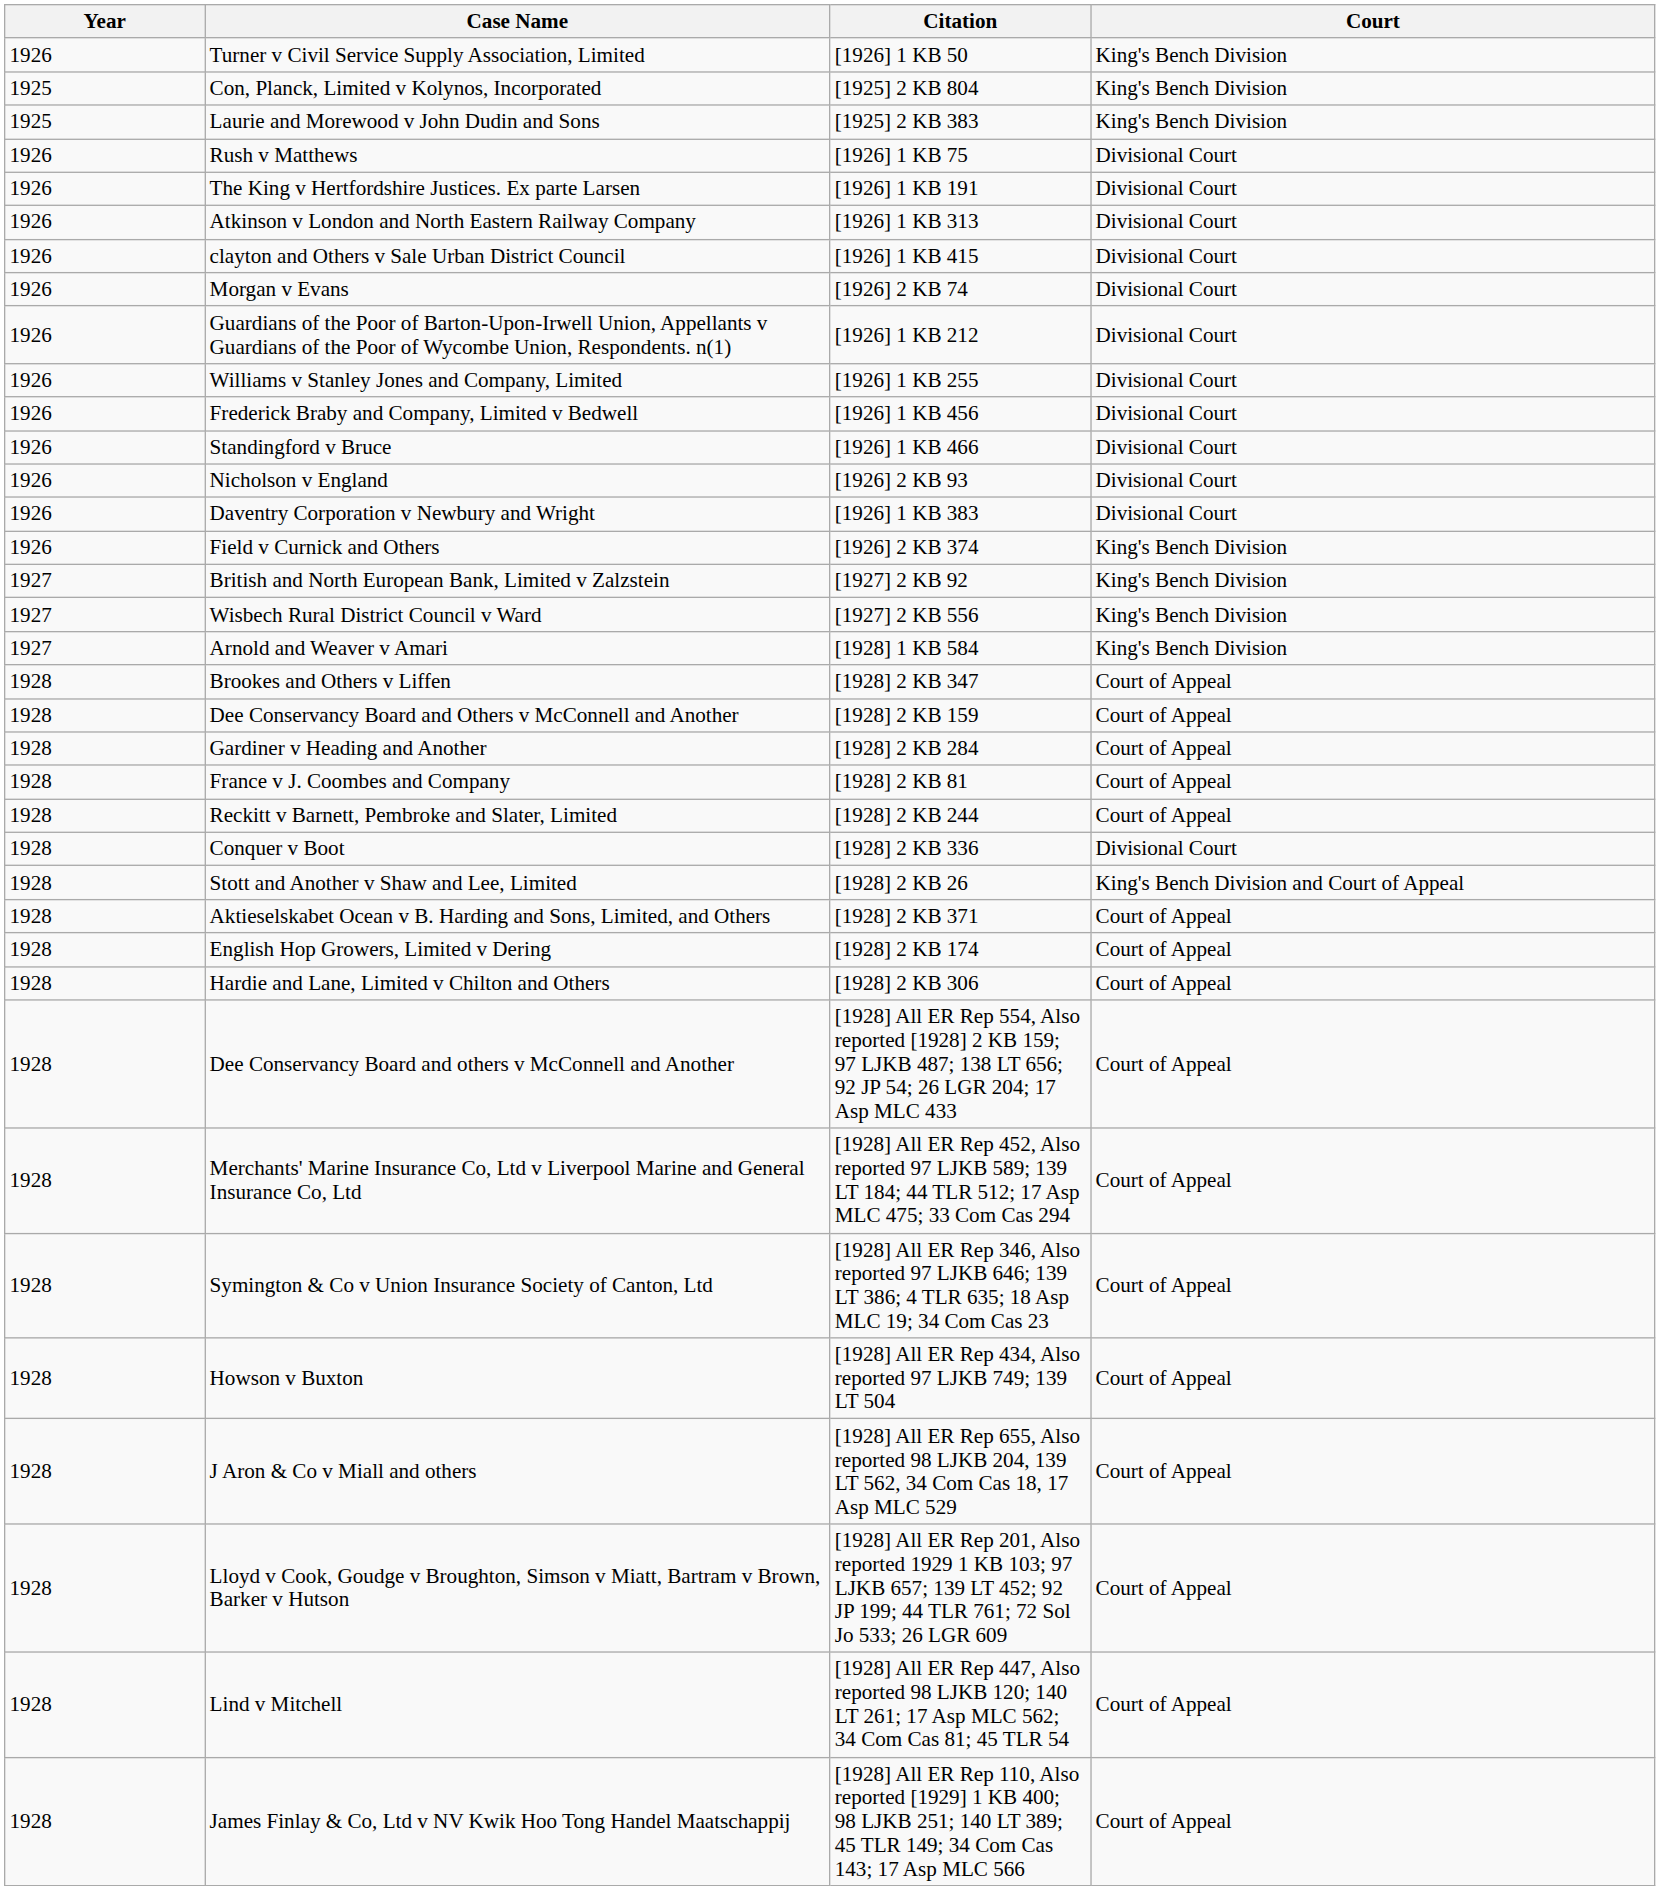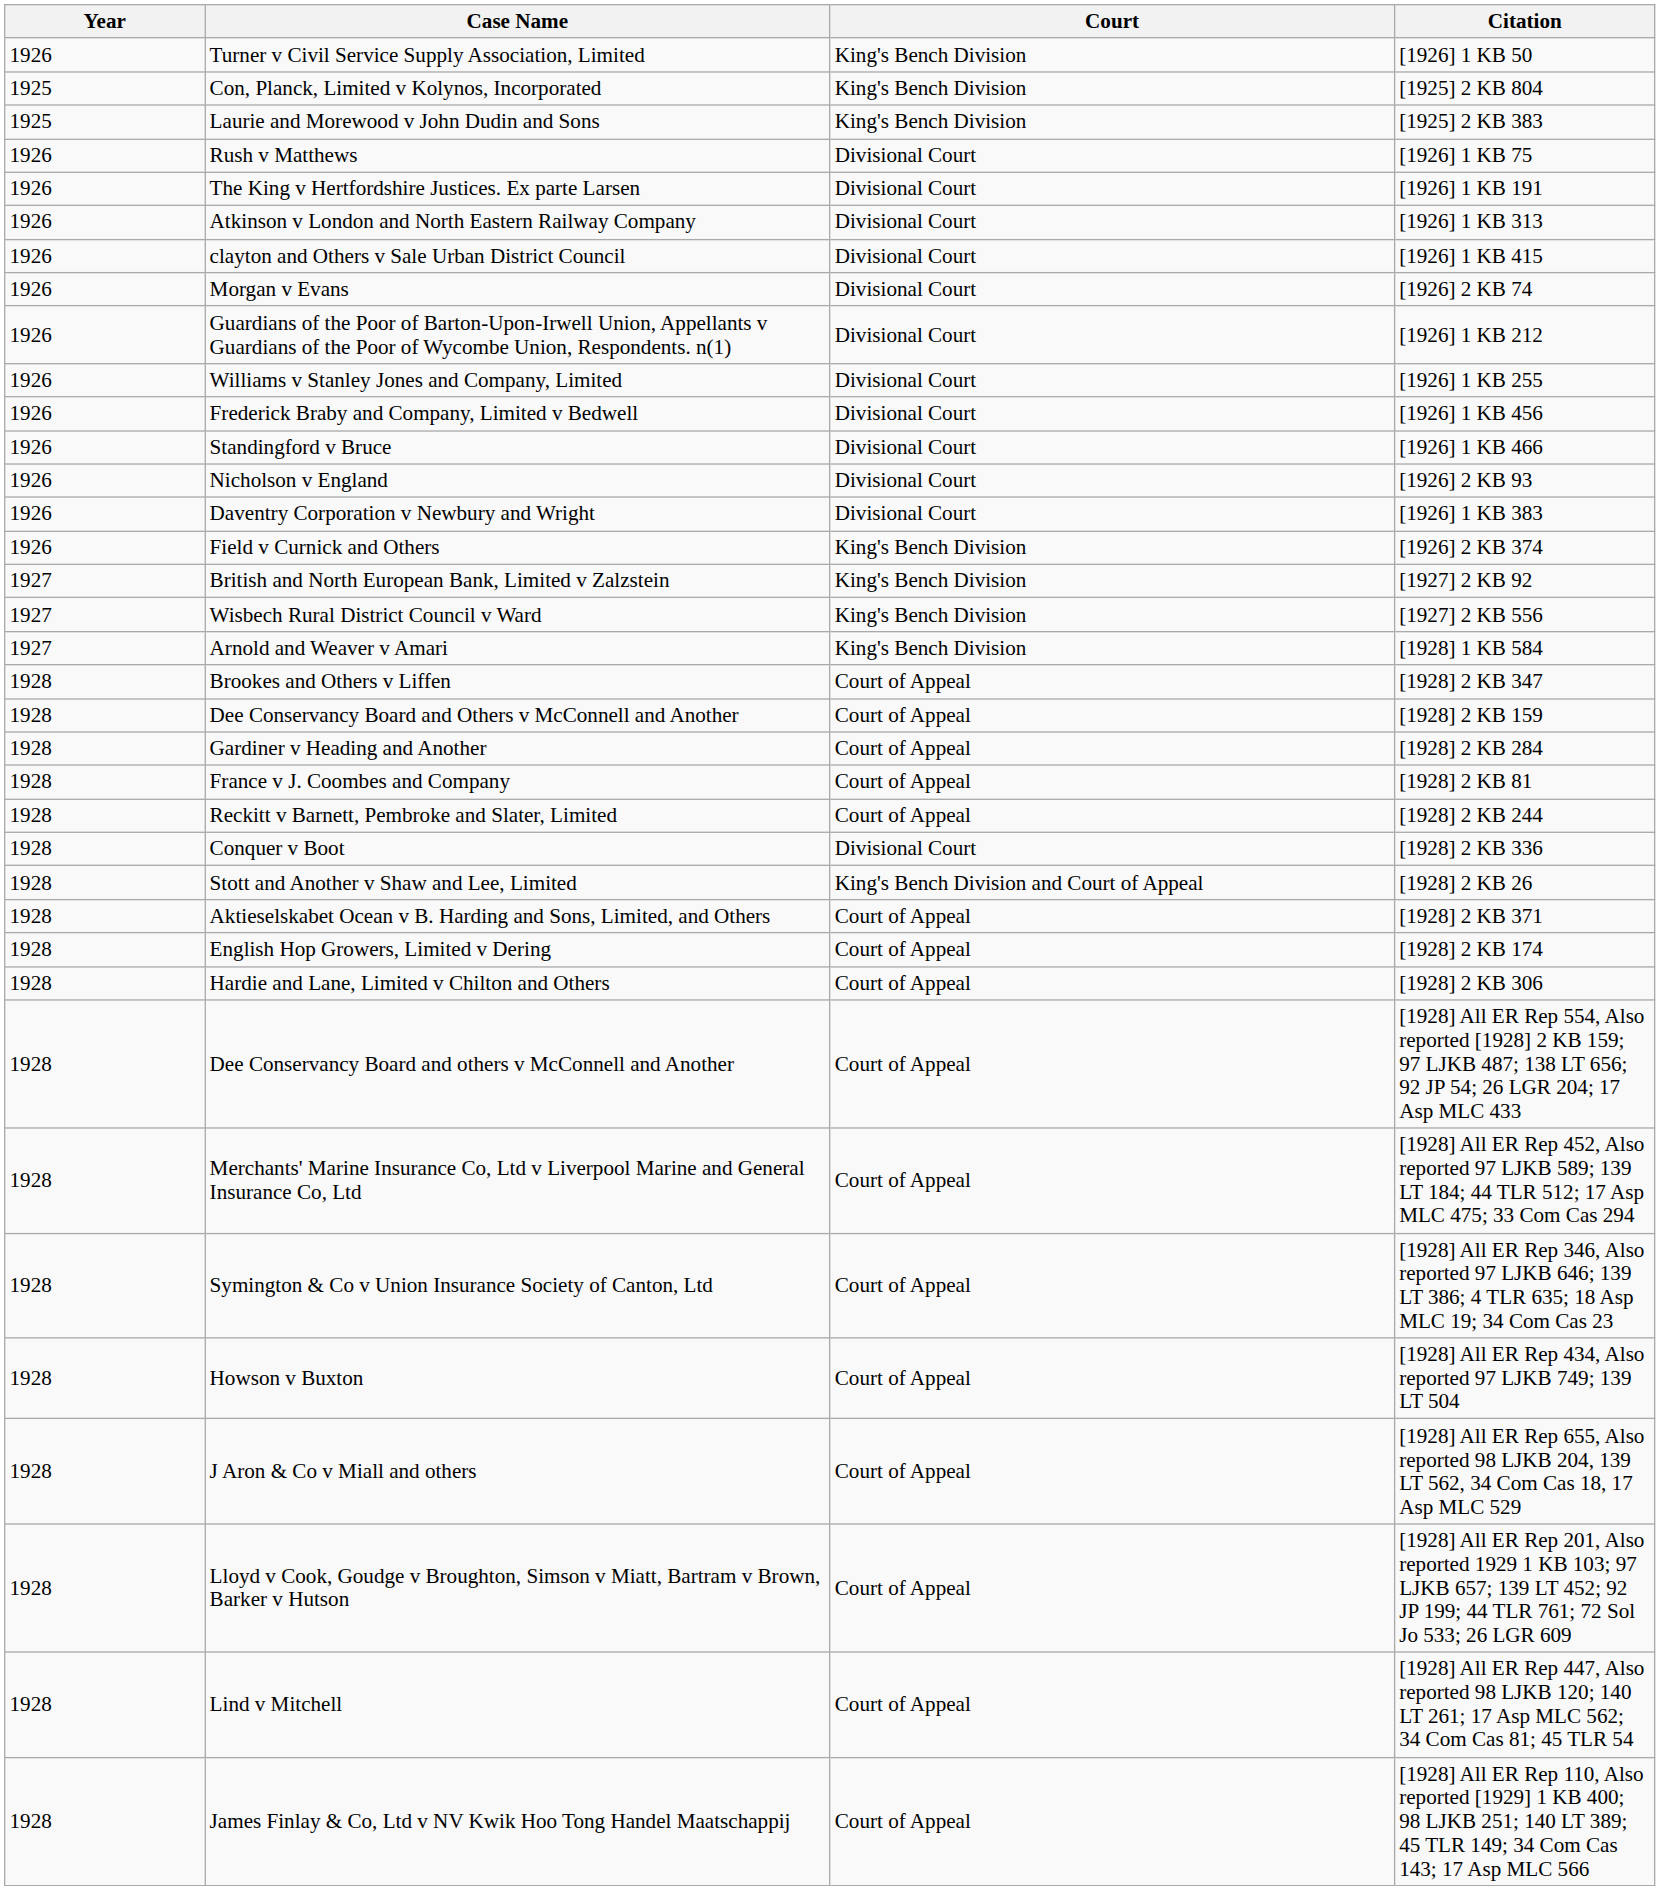 <table class="wikitable sortable" width=99%>
 <tr>
 <th scope="col" width="75">Year</th>
 <th scope="col" width="250">Case Name</th>
+<th scope="col" width="225">Court</th>
 <th scope="col" width="100">Citation</th>
-<th scope="col" width="225">Court</th>
 </tr>
 <tr>
 <td>1926</td>
 <td>Turner v Civil Service Supply Association, Limited</td>
+<td>King's Bench Division</td>
 <td>[1926] 1 KB 50</td>
-<td>King's Bench Division</td>
 </tr>
 <tr>
 <td>1925</td>
 <td>Con, Planck, Limited v Kolynos, Incorporated</td>
+<td>King's Bench Division</td>
 <td>[1925] 2 KB 804</td>
-<td>King's Bench Division</td>
 </tr>
 <tr>
 <td>1925</td>
 <td>Laurie and Morewood v John Dudin and Sons</td>
+<td>King's Bench Division</td>
 <td>[1925] 2 KB 383</td>
-<td>King's Bench Division</td>
 </tr>
 <tr>
 <td>1926</td>
 <td>Rush v Matthews</td>
+<td>Divisional Court</td>
 <td>[1926] 1 KB 75</td>
-<td>Divisional Court</td>
 </tr>
 <tr>
 <td>1926</td>
 <td>The King v Hertfordshire Justices. Ex parte Larsen</td>
+<td>Divisional Court</td>
 <td>[1926] 1 KB 191</td>
-<td>Divisional Court</td>
 </tr>
 <tr>
 <td>1926</td>
 <td>Atkinson v London and North Eastern Railway Company</td>
+<td>Divisional Court</td>
 <td>[1926] 1 KB 313</td>
-<td>Divisional Court</td>
 </tr>
 <tr>
 <td>1926</td>
 <td>clayton and Others v Sale Urban District Council</td>
+<td>Divisional Court</td>
 <td>[1926] 1 KB 415</td>
-<td>Divisional Court</td>
 </tr>
 <tr>
 <td>1926</td>
 <td>Morgan v Evans</td>
+<td>Divisional Court</td>
 <td>[1926] 2 KB 74</td>
-<td>Divisional Court</td>
 </tr>
 <tr>
 <td>1926</td>
 <td>Guardians of the Poor of Barton-Upon-Irwell Union, Appellants v Guardians of the Poor of Wycombe Union, Respondents. n(1)</td>
+<td>Divisional Court</td>
 <td>[1926] 1 KB 212</td>
-<td>Divisional Court</td>
 </tr>
 <tr>
 <td>1926</td>
 <td>Williams v Stanley Jones and Company, Limited</td>
+<td>Divisional Court</td>
 <td>[1926] 1 KB 255</td>
-<td>Divisional Court</td>
 </tr>
 <tr>
 <td>1926</td>
 <td>Frederick Braby and Company, Limited v Bedwell</td>
+<td>Divisional Court</td>
 <td>[1926] 1 KB 456</td>
-<td>Divisional Court</td>
 </tr>
 <tr>
 <td>1926</td>
 <td>Standingford v Bruce</td>
+<td>Divisional Court</td>
 <td>[1926] 1 KB 466</td>
-<td>Divisional Court</td>
 </tr>
 <tr>
 <td>1926</td>
 <td>Nicholson v England</td>
+<td>Divisional Court</td>
 <td>[1926] 2 KB 93</td>
-<td>Divisional Court</td>
 </tr>
 <tr>
 <td>1926</td>
 <td>Daventry Corporation v Newbury and Wright</td>
+<td>Divisional Court</td>
 <td>[1926] 1 KB 383</td>
-<td>Divisional Court</td>
 </tr>
 <tr>
 <td>1926</td>
 <td>Field v Curnick and Others</td>
+<td>King's Bench Division</td>
 <td>[1926] 2 KB 374</td>
-<td>King's Bench Division</td>
 </tr>
 <tr>
 <td>1927</td>
 <td>British and North European Bank, Limited v Zalzstein</td>
+<td>King's Bench Division</td>
 <td>[1927] 2 KB 92</td>
-<td>King's Bench Division</td>
 </tr>
 <tr>
 <td>1927</td>
 <td>Wisbech Rural District Council v Ward</td>
+<td>King's Bench Division</td>
 <td>[1927] 2 KB 556</td>
-<td>King's Bench Division</td>
 </tr>
 <tr>
 <td>1927</td>
 <td>Arnold and Weaver v Amari</td>
+<td>King's Bench Division</td>
 <td>[1928] 1 KB 584</td>
-<td>King's Bench Division</td>
 </tr>
 <tr>
 <td>1928</td>
 <td>Brookes and Others v Liffen</td>
+<td>Court of Appeal</td>
 <td>[1928] 2 KB 347</td>
-<td>Court of Appeal</td>
 </tr>
 <tr>
 <td>1928</td>
 <td>Dee Conservancy Board and Others v McConnell and Another</td>
+<td>Court of Appeal</td>
 <td>[1928] 2 KB 159</td>
-<td>Court of Appeal</td>
 </tr>
 <tr>
 <td>1928</td>
 <td>Gardiner v Heading and Another</td>
+<td>Court of Appeal</td>
 <td>[1928] 2 KB 284</td>
-<td>Court of Appeal</td>
 </tr>
 <tr>
 <td>1928</td>
 <td>France v J. Coombes and Company</td>
+<td>Court of Appeal</td>
 <td>[1928] 2 KB 81</td>
-<td>Court of Appeal</td>
 </tr>
 <tr>
 <td>1928</td>
 <td>Reckitt v Barnett, Pembroke and Slater, Limited</td>
+<td>Court of Appeal</td>
 <td>[1928] 2 KB 244</td>
-<td>Court of Appeal</td>
 </tr>
 <tr>
 <td>1928</td>
 <td>Conquer v Boot</td>
+<td>Divisional Court</td>
 <td>[1928] 2 KB 336</td>
-<td>Divisional Court</td>
 </tr>
 <tr>
 <td>1928</td>
 <td>Stott and Another v Shaw and Lee, Limited</td>
+<td>King's Bench Division and Court of Appeal</td>
 <td>[1928] 2 KB 26</td>
-<td>King's Bench Division and Court of Appeal</td>
 </tr>
 <tr>
 <td>1928</td>
 <td>Aktieselskabet Ocean v B. Harding and Sons, Limited, and Others</td>
+<td>Court of Appeal</td>
 <td>[1928] 2 KB 371</td>
-<td>Court of Appeal</td>
 </tr>
 <tr>
 <td>1928</td>
 <td>English Hop Growers, Limited v Dering</td>
+<td>Court of Appeal</td>
 <td>[1928] 2 KB 174</td>
-<td>Court of Appeal</td>
 </tr>
 <tr>
 <td>1928</td>
 <td>Hardie and Lane, Limited v Chilton and Others</td>
+<td>Court of Appeal</td>
 <td>[1928] 2 KB 306</td>
-<td>Court of Appeal</td>
 </tr>
 <tr>
 <td>1928</td>
 <td>Dee Conservancy Board and others v McConnell and Another</td>
+<td>Court of Appeal</td>
 <td>[1928] All ER Rep 554, Also reported [1928] 2 KB 159; 97 LJKB 487; 138 LT 656; 92 JP 54; 26 LGR 204; 17 Asp MLC 433</td>
-<td>Court of Appeal</td>
 </tr>
 <tr>
 <td>1928</td>
 <td>Merchants' Marine Insurance Co, Ltd v Liverpool Marine and General Insurance Co, Ltd</td>
+<td>Court of Appeal</td>
 <td>[1928] All ER Rep 452, Also reported 97 LJKB 589; 139 LT 184; 44 TLR 512; 17 Asp MLC 475; 33 Com Cas 294</td>
-<td>Court of Appeal</td>
 </tr>
 <tr>
 <td>1928</td>
 <td>Symington & Co v Union Insurance Society of Canton, Ltd</td>
+<td>Court of Appeal</td>
 <td>[1928] All ER Rep 346, Also reported 97 LJKB 646; 139 LT 386; 4 TLR 635; 18 Asp MLC 19; 34 Com Cas 23</td>
-<td>Court of Appeal</td>
 </tr>
 <tr>
 <td>1928</td>
 <td>Howson v Buxton</td>
+<td>Court of Appeal</td>
 <td>[1928] All ER Rep 434, Also reported 97 LJKB 749; 139 LT 504</td>
-<td>Court of Appeal</td>
 </tr>
 <tr>
 <td>1928</td>
 <td>J Aron & Co v Miall and others</td>
+<td>Court of Appeal</td>
 <td>[1928] All ER Rep 655, Also reported 98 LJKB 204, 139 LT 562, 34 Com Cas 18, 17 Asp MLC 529</td>
-<td>Court of Appeal</td>
 </tr>
 <tr>
 <td>1928</td>
 <td>Lloyd v Cook, Goudge v Broughton, Simson v Miatt, Bartram v Brown, Barker v Hutson</td>
+<td>Court of Appeal</td>
 <td>[1928] All ER Rep 201, Also reported 1929 1 KB 103; 97 LJKB 657; 139 LT 452; 92 JP 199; 44 TLR 761; 72 Sol Jo 533; 26 LGR 609</td>
-<td>Court of Appeal</td>
 </tr>
 <tr>
 <td>1928</td>
 <td>Lind v Mitchell</td>
+<td>Court of Appeal</td>
 <td>[1928] All ER Rep 447, Also reported 98 LJKB 120; 140 LT 261; 17 Asp MLC 562; 34 Com Cas 81; 45 TLR 54</td>
-<td>Court of Appeal</td>
 </tr>
 <tr>
 <td>1928</td>
 <td>James Finlay & Co, Ltd v NV Kwik Hoo Tong Handel Maatschappij</td>
+<td>Court of Appeal</td>
 <td>[1928] All ER Rep 110, Also reported [1929] 1 KB 400; 98 LJKB 251; 140 LT 389; 45 TLR 149; 34 Com Cas 143; 17 Asp MLC 566</td>
-<td>Court of Appeal</td>
 </tr>
 </table>
